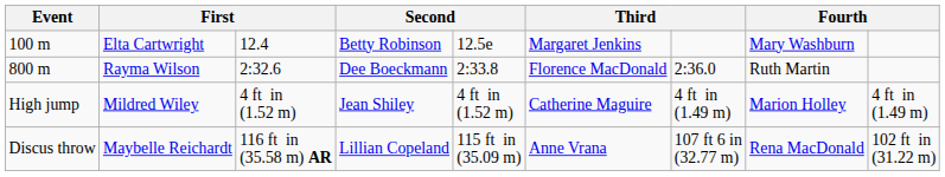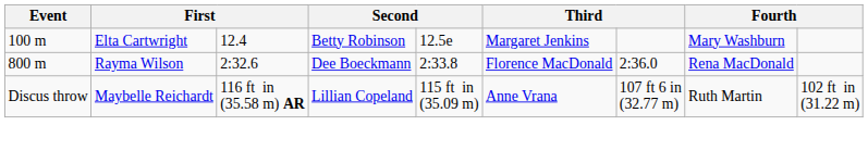 <table class="wikitable plainrowheaders" border="1" >
 <tr style="text-align: center">
 <th style="background: #f2f2f2">Event</th>
 <th colspan="2" style="background: #f2f2f2">First</th>
 <th colspan="2" style="background: #f2f2f2">Second</th>
 <th colspan="2" style="background: #f2f2f2">Third</th>
 <th colspan="2" style="background: #f2f2f2">Fourth</th>
 </tr>
 <tr>
 <td>100 m</td>
 <td><a href='#'>Elta Cartwright</a></td>
 <td>12.4</td>
 <td><a href='#'>Betty Robinson</a></td>
 <td>12.5e</td>
 <td><a href='#'>Margaret Jenkins</a></td>
 <td></td>
 <td><a href='#'>Mary Washburn</a></td>
 <td></td>
 </tr>
 <tr>
 <td>800 m</td>
 <td><a href='#'>Rayma Wilson</a></td>
 <td>2:32.6 <strong></strong></td>
 <td><a href='#'>Dee Boeckmann</a></td>
 <td>2:33.8</td>
 <td><a href='#'>Florence MacDonald</a></td>
 <td>2:36.0</td>
-<td>Ruth Martin</td>
+<td><a href='#'>Rena MacDonald</a></td>
 <td></td>
-</tr>
-<tr>
-<td>High jump</td>
-<td><a href='#'>Mildred Wiley</a></td>
-<td>4 ft  in<br>(1.52 m)</td>
-<td><a href='#'>Jean Shiley</a></td>
-<td>4 ft  in<br>(1.52 m)</td>
-<td><a href='#'>Catherine Maguire</a></td>
-<td>4 ft  in<br>(1.49 m)</td>
-<td><a href='#'>Marion Holley</a></td>
-<td>4 ft  in<br>(1.49 m)</td>
 </tr>
 <tr>
 <td>Discus throw</td>
 <td><a href='#'>Maybelle Reichardt</a></td>
 <td>116 ft  in<br>(35.58 m) <strong>AR</strong></td>
 <td><a href='#'>Lillian Copeland</a></td>
 <td>115 ft  in<br>(35.09 m)</td>
 <td><a href='#'>Anne Vrana</a></td>
 <td>107 ft 6 in<br>(32.77 m)</td>
-<td><a href='#'>Rena MacDonald</a></td>
+<td>Ruth Martin</td>
 <td>102 ft  in<br>(31.22 m)</td>
 </tr>
 </table>
